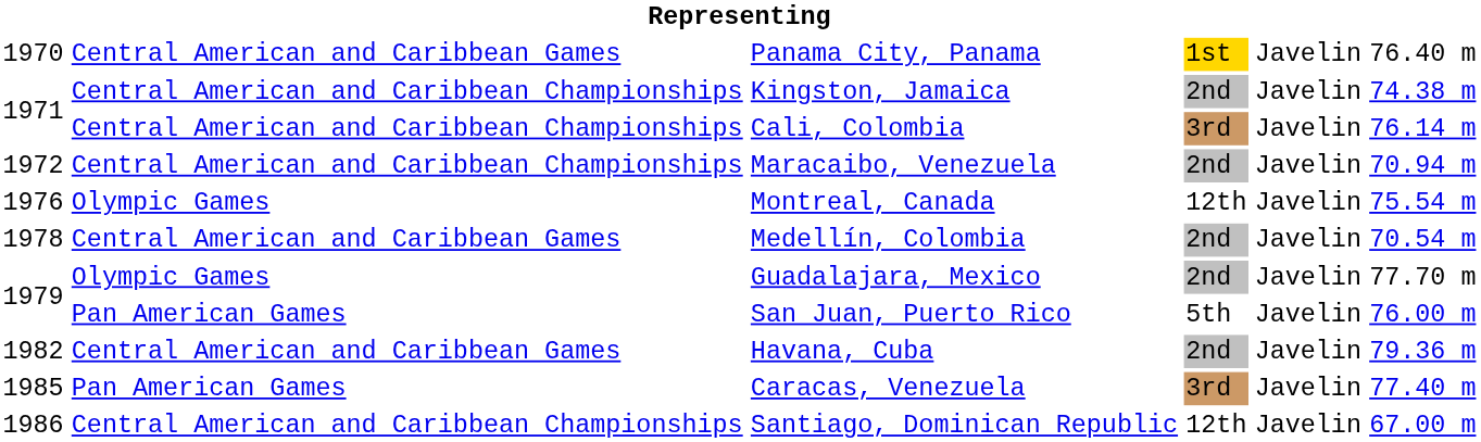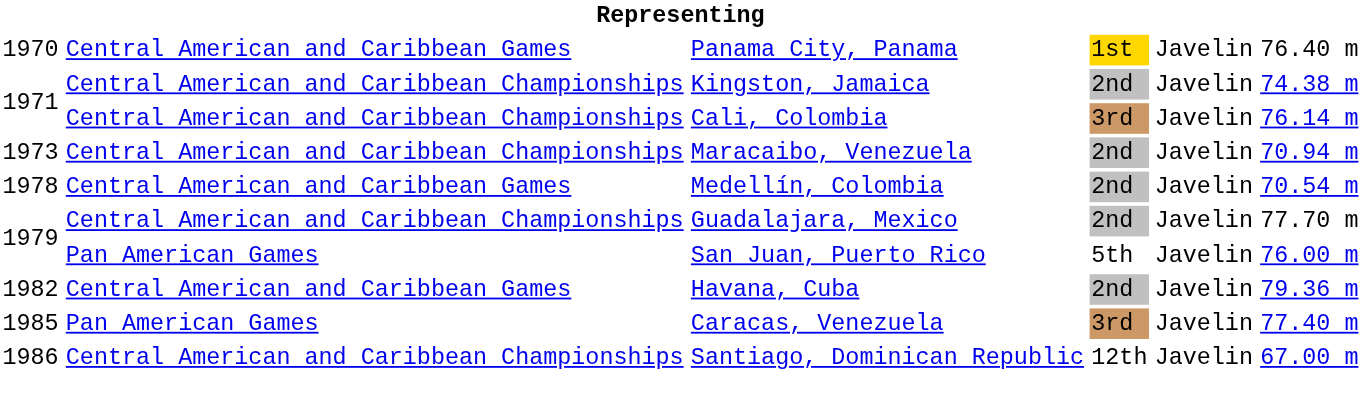 <table>
 <tr>
 <th colspan="6">Representing </th>
 </tr>
 <tr>
 <td>1970</td>
 <td><a href='#'>Central American and Caribbean Games</a></td>
 <td><a href='#'>Panama City, Panama</a></td>
 <td bgcolor="gold">1st</td>
 <td>Javelin</td>
 <td>76.40 m</td>
 </tr>
 <tr>
 <td rowspan=2>1971</td>
 <td><a href='#'>Central American and Caribbean Championships</a></td>
 <td><a href='#'>Kingston, Jamaica</a></td>
 <td bgcolor="silver">2nd</td>
 <td>Javelin</td>
 <td><a href='#'>74.38 m</a></td>
 </tr>
 <tr>
 <td><a href='#'>Central American and Caribbean Championships</a></td>
 <td><a href='#'>Cali, Colombia</a></td>
 <td bgcolor="cc9966">3rd</td>
 <td>Javelin</td>
 <td><a href='#'>76.14 m</a></td>
 </tr>
 <tr>
-<td>1972</td>
+<td>1973</td>
 <td><a href='#'>Central American and Caribbean Championships</a></td>
 <td><a href='#'>Maracaibo, Venezuela</a></td>
 <td bgcolor="silver">2nd</td>
 <td>Javelin</td>
 <td><a href='#'>70.94 m</a></td>
-</tr>
-<tr>
-<td>1976</td>
-<td><a href='#'>Olympic Games</a></td>
-<td><a href='#'>Montreal, Canada</a></td>
-<td>12th</td>
-<td>Javelin</td>
-<td><a href='#'>75.54 m</a></td>
 </tr>
 <tr>
 <td>1978</td>
 <td><a href='#'>Central American and Caribbean Games</a></td>
 <td><a href='#'>Medellín, Colombia</a></td>
 <td bgcolor="silver">2nd</td>
 <td>Javelin</td>
 <td><a href='#'>70.54 m</a></td>
 </tr>
 <tr>
 <td rowspan=2>1979</td>
-<td><a href='#'>Olympic Games</a></td>
+<td><a href='#'>Central American and Caribbean Championships</a></td>
 <td><a href='#'>Guadalajara, Mexico</a></td>
 <td bgcolor="silver">2nd</td>
 <td>Javelin</td>
 <td>77.70 m</td>
 </tr>
 <tr>
 <td><a href='#'>Pan American Games</a></td>
 <td><a href='#'>San Juan, Puerto Rico</a></td>
 <td>5th</td>
 <td>Javelin</td>
 <td><a href='#'>76.00 m</a></td>
 </tr>
 <tr>
 <td>1982</td>
 <td><a href='#'>Central American and Caribbean Games</a></td>
 <td><a href='#'>Havana, Cuba</a></td>
 <td bgcolor="silver">2nd</td>
 <td>Javelin</td>
 <td><a href='#'>79.36 m</a></td>
 </tr>
 <tr>
 <td>1985</td>
 <td><a href='#'>Pan American Games</a></td>
 <td><a href='#'>Caracas, Venezuela</a></td>
 <td bgcolor="cc9966">3rd</td>
 <td>Javelin</td>
 <td><a href='#'>77.40 m</a></td>
 </tr>
 <tr>
 <td>1986</td>
 <td><a href='#'>Central American and Caribbean Championships</a></td>
 <td><a href='#'>Santiago, Dominican Republic</a></td>
 <td>12th</td>
 <td>Javelin</td>
 <td><a href='#'>67.00 m</a></td>
 </tr>
 </table>
